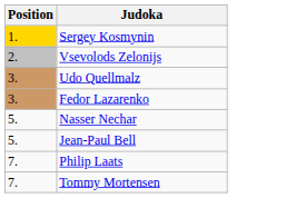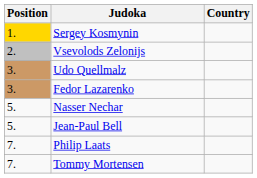 <table class=wikitable>
 <tr>
 <th width=10>Position</th>
 <th width=200>Judoka</th>
+<th width=10>Country</th>
 </tr>
 <tr>
 <td bgcolor=gold>1.</td>
 <td><a href='#'>Sergey Kosmynin</a></td>
+<td></td>
 </tr>
 <tr>
 <td bgcolor=silver>2.</td>
 <td><a href='#'>Vsevolods Zelonijs</a></td>
+<td></td>
 </tr>
 <tr>
 <td bgcolor=CC9966>3.</td>
 <td><a href='#'>Udo Quellmalz</a></td>
+<td></td>
 </tr>
 <tr>
 <td bgcolor=CC9966>3.</td>
 <td><a href='#'>Fedor Lazarenko</a></td>
+<td></td>
 </tr>
 <tr>
 <td>5.</td>
 <td><a href='#'>Nasser Nechar</a></td>
+<td></td>
 </tr>
 <tr>
 <td>5.</td>
 <td><a href='#'>Jean-Paul Bell</a></td>
+<td></td>
 </tr>
 <tr>
 <td>7.</td>
 <td><a href='#'>Philip Laats</a></td>
+<td></td>
 </tr>
 <tr>
 <td>7.</td>
 <td><a href='#'>Tommy Mortensen</a></td>
+<td></td>
 </tr>
 </table>
